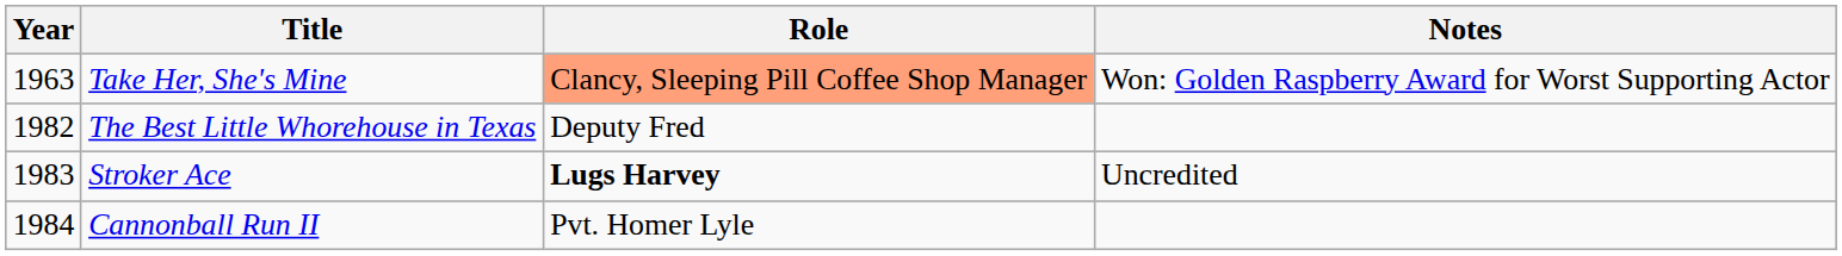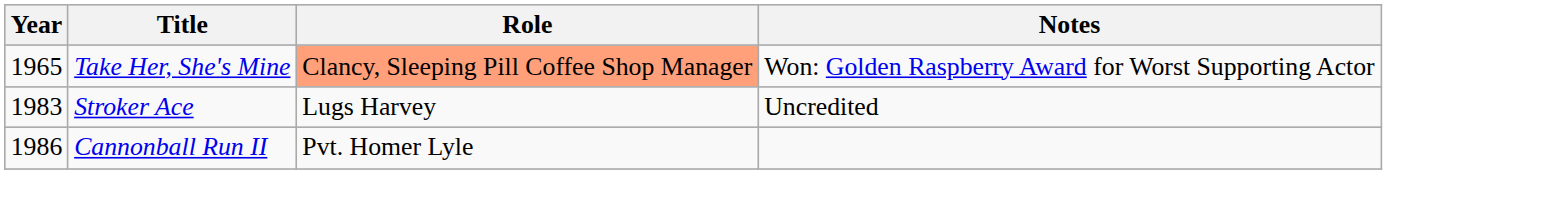 <table class="wikitable sortable">
 <tr>
 <th>Year</th>
 <th>Title</th>
 <th>Role</th>
 <th class="unsortable">Notes</th>
 </tr>
 <tr>
-<td>1963</td>
+<td>1965</td>
 <td><em><a href='#'>Take Her, She's Mine</a></em></td>
 <td style="background: lightsalmon;">Clancy, Sleeping Pill Coffee Shop Manager</td>
 <td>Won: <a href='#'>Golden Raspberry Award</a> for Worst Supporting Actor</td>
 </tr>
 <tr>
-<td>1982</td>
-<td><em><a href='#'>The Best Little Whorehouse in Texas</a></em></td>
-<td>Deputy Fred</td>
-<td></td>
-</tr>
-<tr>
 <td>1983</td>
 <td><em><a href='#'>Stroker Ace</a></em></td>
-<td><strong>Lugs Harvey</strong></td>
+<td>Lugs Harvey</td>
 <td>Uncredited</td>
 </tr>
 <tr>
-<td>1984</td>
+<td>1986</td>
 <td><em><a href='#'>Cannonball Run II</a></em></td>
 <td>Pvt. Homer Lyle</td>
 <td></td>
 </tr>
 </table>
